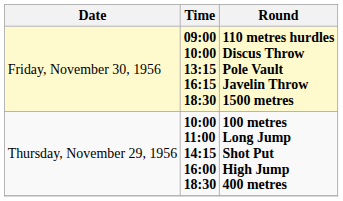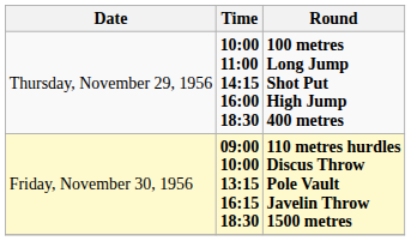 <table class="wikitable">
 <tr>
 <th>Date</th>
 <th>Time</th>
 <th>Round</th>
 </tr>
 <tr>
+<td>Thursday, November 29, 1956</td>
+<td><strong>10:00<br>11:00<br>14:15<br>16:00<br>18:30</strong></td>
+<td><strong>100 metres<br>Long Jump<br>Shot Put<br>High Jump<br>400 metres</strong></td>
+</tr>
+<tr>
 <td style=background:lemonchiffon>Friday, November 30, 1956</td>
 <td style=background:lemonchiffon><strong>09:00<br>10:00<br>13:15<br>16:15<br>18:30</strong></td>
 <td style=background:lemonchiffon><strong>110 metres hurdles<br>Discus Throw<br>Pole Vault<br>Javelin Throw<br>1500 metres</strong></td>
 </tr>
 <tr>
-<td>Thursday, November 29, 1956</td>
-<td><strong>10:00<br>11:00<br>14:15<br>16:00<br>18:30</strong></td>
-<td><strong>100 metres<br>Long Jump<br>Shot Put<br>High Jump<br>400 metres</strong></td>
-</tr>
-<tr>
 </tr>
 </table>
